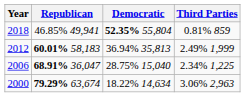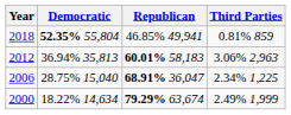 <table class="wikitable" style="float:center; margin:1em; font-size:95%;">
 <tr>
 <th>Year</th>
+<th><a href='#'>Democratic</a></th>
 <th><a href='#'>Republican</a></th>
-<th><a href='#'>Democratic</a></th>
 <th><a href='#'>Third Parties</a></th>
 </tr>
 <tr>
 <td align="center" ><a href='#'>2018</a></td>
+<td align="center" ><strong>52.35%</strong> <em>55,804</em></td>
 <td align="center" >46.85% <em>49,941</em></td>
-<td align="center" ><strong>52.35%</strong> <em>55,804</em></td>
 <td align="center" >0.81% <em>859</em></td>
 </tr>
 <tr>
 <td align="center" ><a href='#'>2012</a></td>
+<td align="center" >36.94% <em>35,813</em></td>
 <td align="center" ><strong>60.01%</strong> <em>58,183</em></td>
-<td align="center" >36.94% <em>35,813</em></td>
-<td align="center" >2.49% <em>1,999</em></td>
+<td align="center" >3.06% <em>2,963</em></td>
 </tr>
 <tr>
 <td align="center" ><a href='#'>2006</a></td>
+<td align="center" >28.75% <em>15,040</em></td>
 <td align="center" ><strong>68.91%</strong> <em>36,047</em></td>
-<td align="center" >28.75% <em>15,040</em></td>
 <td align="center" >2.34% <em>1,225</em></td>
 </tr>
 <tr>
 <td align="center" ><a href='#'>2000</a></td>
+<td align="center" >18.22% <em>14,634</em></td>
 <td align="center" ><strong>79.29%</strong> <em>63,674</em></td>
-<td align="center" >18.22% <em>14,634</em></td>
-<td align="center" >3.06% <em>2,963</em></td>
+<td align="center" >2.49% <em>1,999</em></td>
 </tr>
 </table>
